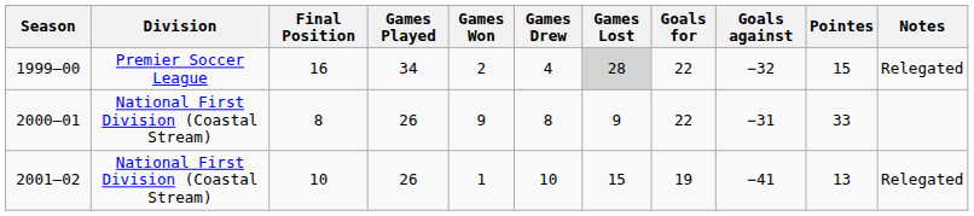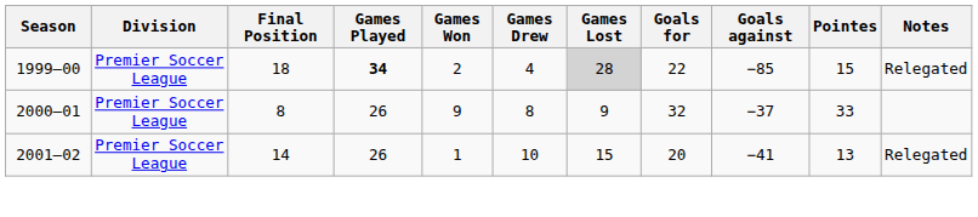 <table class="wikitable" style="text-align:center;width:65%;">
 <tr>
 <th style="width: 50pt;">Season</th>
 <th>Division</th>
 <th>Final Position</th>
 <th>Games Played</th>
 <th>Games Won</th>
 <th>Games Drew</th>
 <th>Games Lost</th>
 <th>Goals for</th>
 <th>Goals against</th>
 <th>Pointes</th>
 <th>Notes</th>
 </tr>
 <tr>
 <td>1999–00</td>
 <td><a href='#'>Premier Soccer League</a></td>
-<td>16</td>
-<td>34</td>
+<td>18</td>
+<td><strong>34</strong></td>
 <td>2</td>
 <td>4</td>
 <td style="background: lightgrey;">28</td>
 <td>22</td>
-<td>−32</td>
+<td>−85</td>
 <td>15</td>
 <td>Relegated </td>
 </tr>
 <tr>
 <td>2000–01</td>
-<td><a href='#'>National First Division</a> (Coastal Stream)</td>
+<td><a href='#'>Premier Soccer League</a></td>
 <td>8</td>
 <td>26</td>
 <td>9</td>
 <td>8</td>
 <td>9</td>
-<td>22</td>
-<td>−31</td>
+<td>32</td>
+<td>−37</td>
 <td>33</td>
 <td></td>
 </tr>
 <tr>
 <td>2001–02</td>
-<td><a href='#'>National First Division</a> (Coastal Stream)</td>
-<td>10</td>
+<td><a href='#'>Premier Soccer League</a></td>
+<td>14</td>
 <td>26</td>
 <td>1</td>
 <td>10</td>
 <td>15</td>
-<td>19</td>
+<td>20</td>
 <td>−41</td>
 <td>13</td>
 <td>Relegated</td>
 </tr>
 </table>
